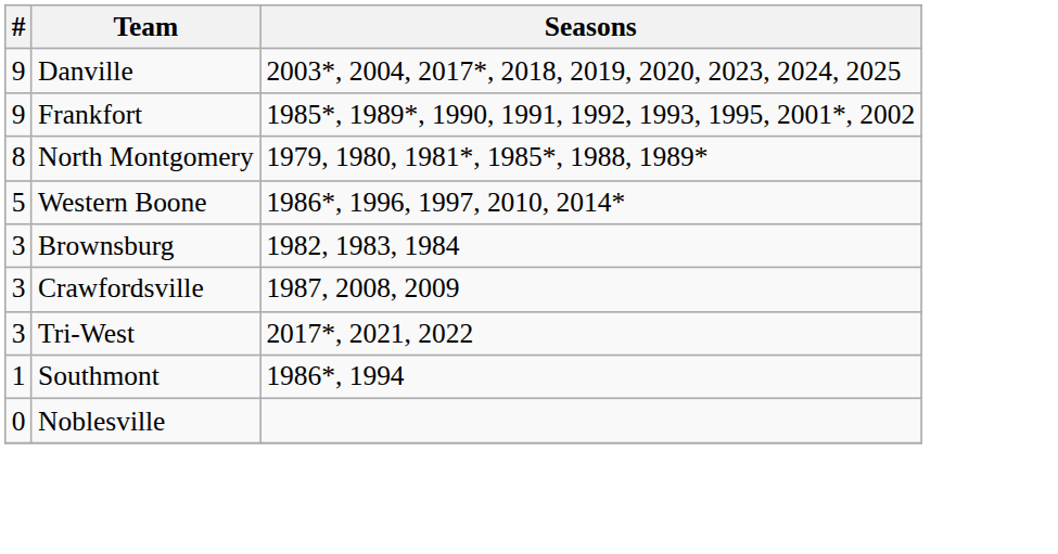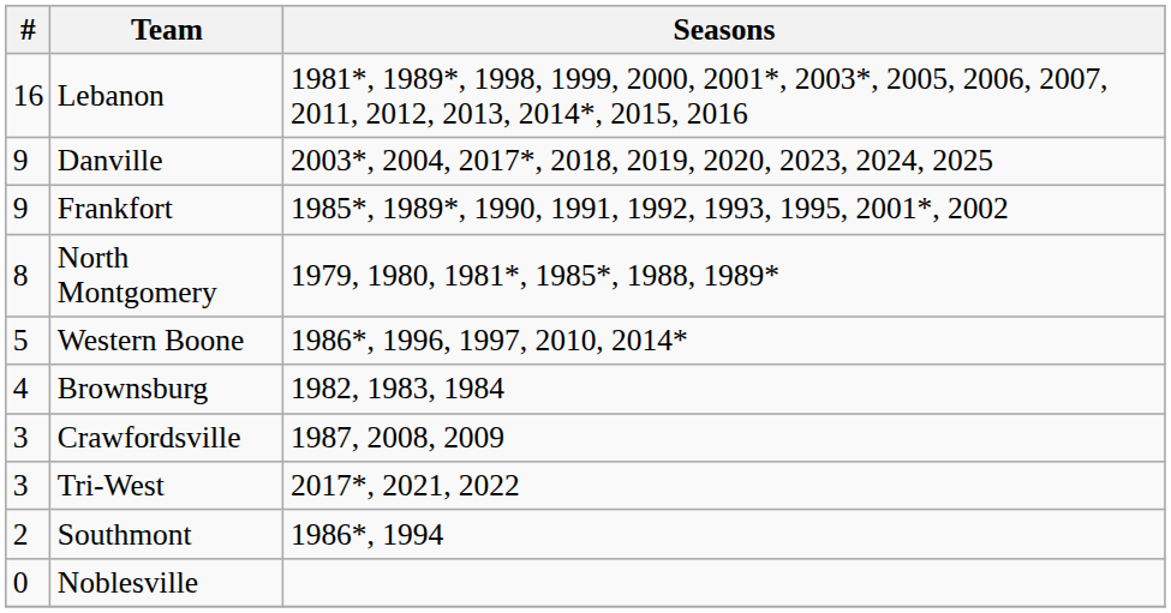 <table class="wikitable" style=>
 <tr>
 <th>#</th>
 <th>Team</th>
 <th>Seasons</th>
+</tr>
+<tr>
+<td>16</td>
+<td>Lebanon</td>
+<td>1981*, 1989*, 1998, 1999, 2000, 2001*, 2003*, 2005, 2006, 2007, 2011, 2012, 2013, 2014*, 2015, 2016</td>
 </tr>
 <tr>
 <td>9</td>
 <td>Danville</td>
 <td>2003*, 2004, 2017*, 2018, 2019, 2020, 2023, 2024, 2025</td>
 </tr>
 <tr>
 <td>9</td>
 <td>Frankfort</td>
 <td>1985*, 1989*, 1990, 1991, 1992, 1993, 1995, 2001*, 2002</td>
 </tr>
 <tr>
 <td>8</td>
 <td>North Montgomery</td>
 <td>1979, 1980, 1981*, 1985*, 1988, 1989*</td>
 </tr>
 <tr>
 <td>5</td>
 <td>Western Boone</td>
 <td>1986*, 1996, 1997, 2010, 2014*</td>
 </tr>
 <tr>
-<td>3</td>
+<td>4</td>
 <td>Brownsburg</td>
 <td>1982, 1983, 1984</td>
 </tr>
 <tr>
 <td>3</td>
 <td>Crawfordsville</td>
 <td>1987, 2008, 2009</td>
 </tr>
 <tr>
 <td>3</td>
 <td>Tri-West</td>
 <td>2017*, 2021, 2022</td>
 </tr>
 <tr>
-<td>1</td>
+<td>2</td>
 <td>Southmont</td>
 <td>1986*, 1994</td>
 </tr>
 <tr>
 <td>0</td>
 <td>Noblesville</td>
 <td></td>
 </tr>
 <tr>
 </tr>
 </table>
